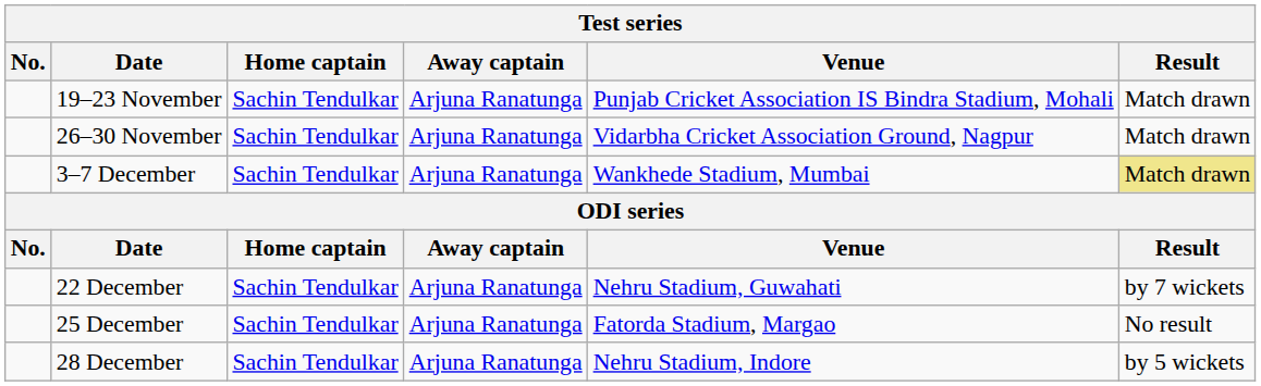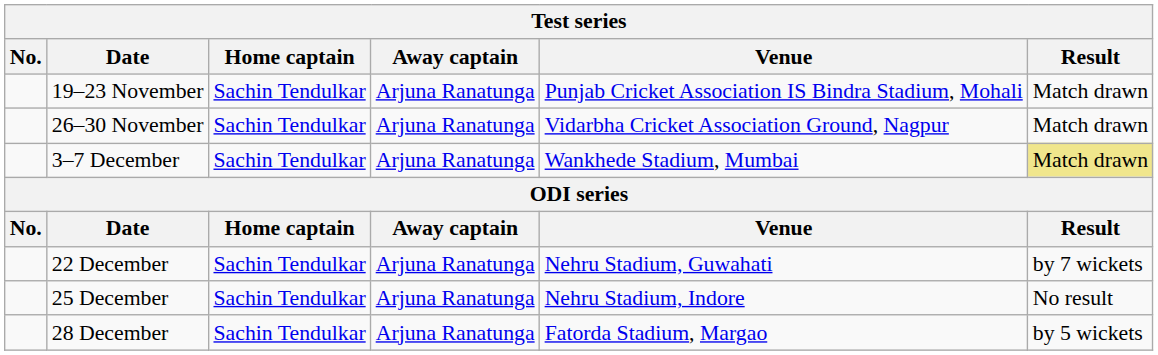 <table class="wikitable">
 <tr>
 <th colspan="9">Test series</th>
 </tr>
 <tr>
 <th>No.</th>
 <th>Date</th>
 <th>Home captain</th>
 <th>Away captain</th>
 <th>Venue</th>
 <th>Result</th>
 </tr>
 <tr>
 <td></td>
 <td>19–23 November</td>
 <td><a href='#'>Sachin Tendulkar</a></td>
 <td><a href='#'>Arjuna Ranatunga</a></td>
 <td><a href='#'>Punjab Cricket Association IS Bindra Stadium</a>, <a href='#'>Mohali</a></td>
 <td>Match drawn</td>
 </tr>
 <tr>
 <td></td>
 <td>26–30 November</td>
 <td><a href='#'>Sachin Tendulkar</a></td>
 <td><a href='#'>Arjuna Ranatunga</a></td>
 <td><a href='#'>Vidarbha Cricket Association Ground</a>, <a href='#'>Nagpur</a></td>
 <td>Match drawn</td>
 </tr>
 <tr>
 <td></td>
 <td>3–7 December</td>
 <td><a href='#'>Sachin Tendulkar</a></td>
 <td><a href='#'>Arjuna Ranatunga</a></td>
 <td><a href='#'>Wankhede Stadium</a>, <a href='#'>Mumbai</a></td>
 <td style="background: khaki;">Match drawn</td>
 </tr>
 <tr>
 <th colspan="9">ODI series</th>
 </tr>
 <tr>
 <th>No.</th>
 <th>Date</th>
 <th>Home captain</th>
 <th>Away captain</th>
 <th>Venue</th>
 <th>Result</th>
 </tr>
 <tr>
 <td></td>
 <td>22 December</td>
 <td><a href='#'>Sachin Tendulkar</a></td>
 <td><a href='#'>Arjuna Ranatunga</a></td>
 <td><a href='#'>Nehru Stadium, Guwahati</a></td>
 <td> by 7 wickets</td>
 </tr>
 <tr>
 <td></td>
 <td>25 December</td>
 <td><a href='#'>Sachin Tendulkar</a></td>
 <td><a href='#'>Arjuna Ranatunga</a></td>
-<td><a href='#'>Fatorda Stadium</a>, <a href='#'>Margao</a></td>
+<td><a href='#'>Nehru Stadium, Indore</a></td>
 <td>No result</td>
 </tr>
 <tr>
 <td></td>
 <td>28 December</td>
 <td><a href='#'>Sachin Tendulkar</a></td>
 <td><a href='#'>Arjuna Ranatunga</a></td>
-<td><a href='#'>Nehru Stadium, Indore</a></td>
+<td><a href='#'>Fatorda Stadium</a>, <a href='#'>Margao</a></td>
 <td> by 5 wickets</td>
 </tr>
 </table>
